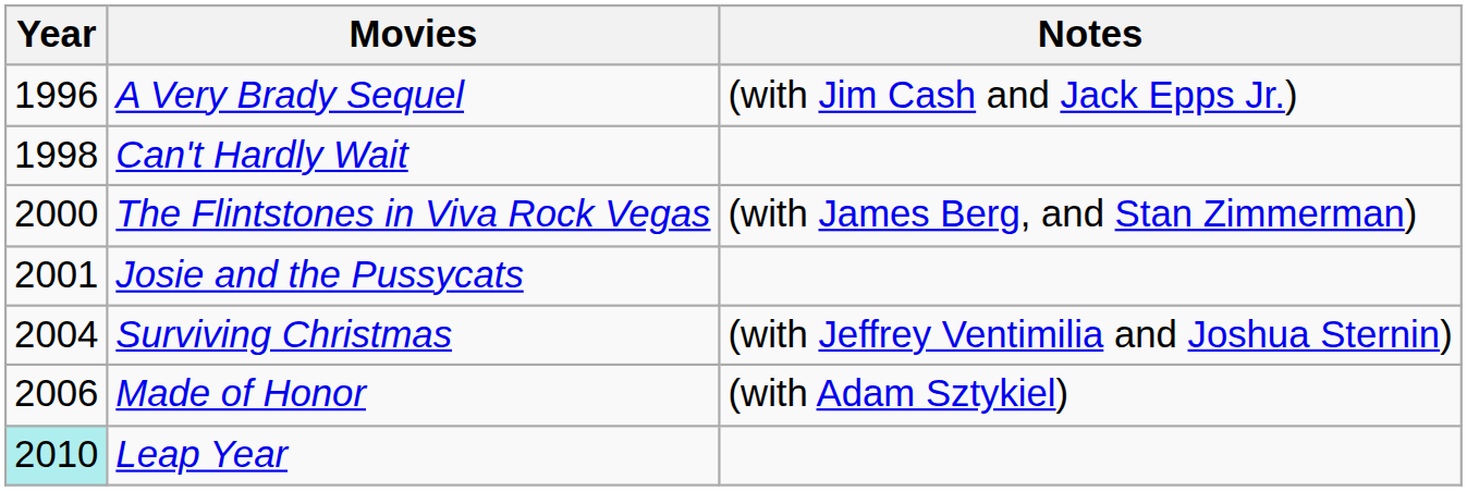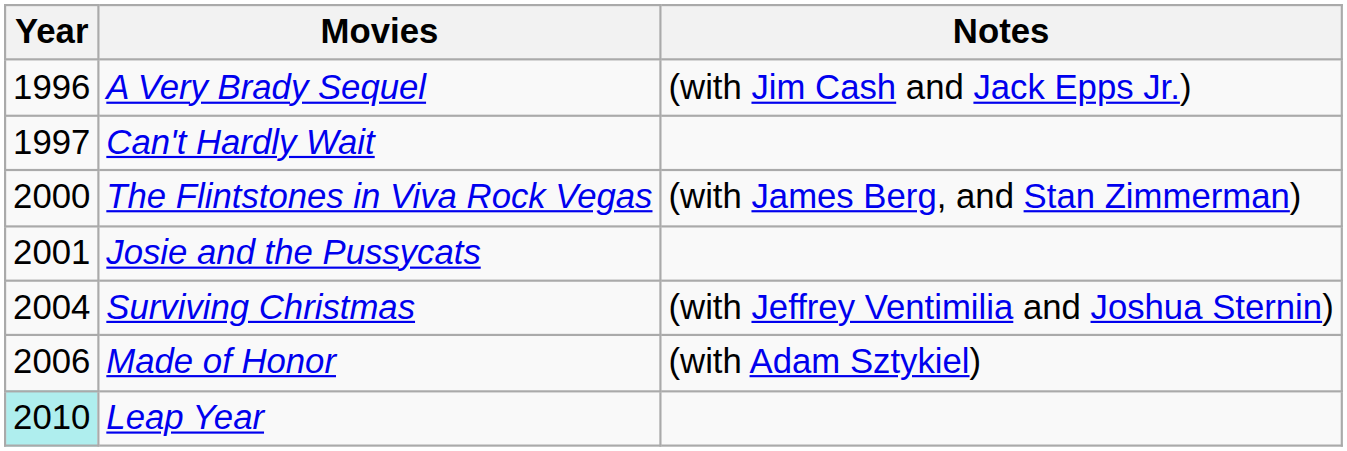 <table class="wikitable sortable Wikitable">
 <tr>
 <th>Year</th>
 <th>Movies</th>
 <th>Notes</th>
 </tr>
 <tr>
 <td>1996</td>
 <td><em><a href='#'>A Very Brady Sequel</a></em></td>
 <td>(with <a href='#'>Jim Cash</a> and <a href='#'>Jack Epps Jr.</a>)</td>
 </tr>
 <tr>
-<td>1998</td>
+<td>1997</td>
 <td><em><a href='#'>Can't Hardly Wait</a></em></td>
 <td></td>
 </tr>
 <tr>
 <td>2000</td>
 <td><em><a href='#'>The Flintstones in Viva Rock Vegas</a></em></td>
 <td>(with <a href='#'>James Berg</a>, and <a href='#'>Stan Zimmerman</a>)</td>
 </tr>
 <tr>
 <td>2001</td>
 <td><em><a href='#'>Josie and the Pussycats</a></em></td>
 <td></td>
 </tr>
 <tr>
 <td>2004</td>
 <td><em><a href='#'>Surviving Christmas</a></em></td>
 <td>(with <a href='#'>Jeffrey Ventimilia</a> and <a href='#'>Joshua Sternin</a>)</td>
 </tr>
 <tr>
 <td>2006</td>
 <td><em><a href='#'>Made of Honor</a></em></td>
 <td>(with <a href='#'>Adam Sztykiel</a>)</td>
 </tr>
 <tr>
 <td style="background: paleturquoise;">2010</td>
 <td><em><a href='#'>Leap Year</a></em></td>
 <td></td>
 </tr>
 </table>
